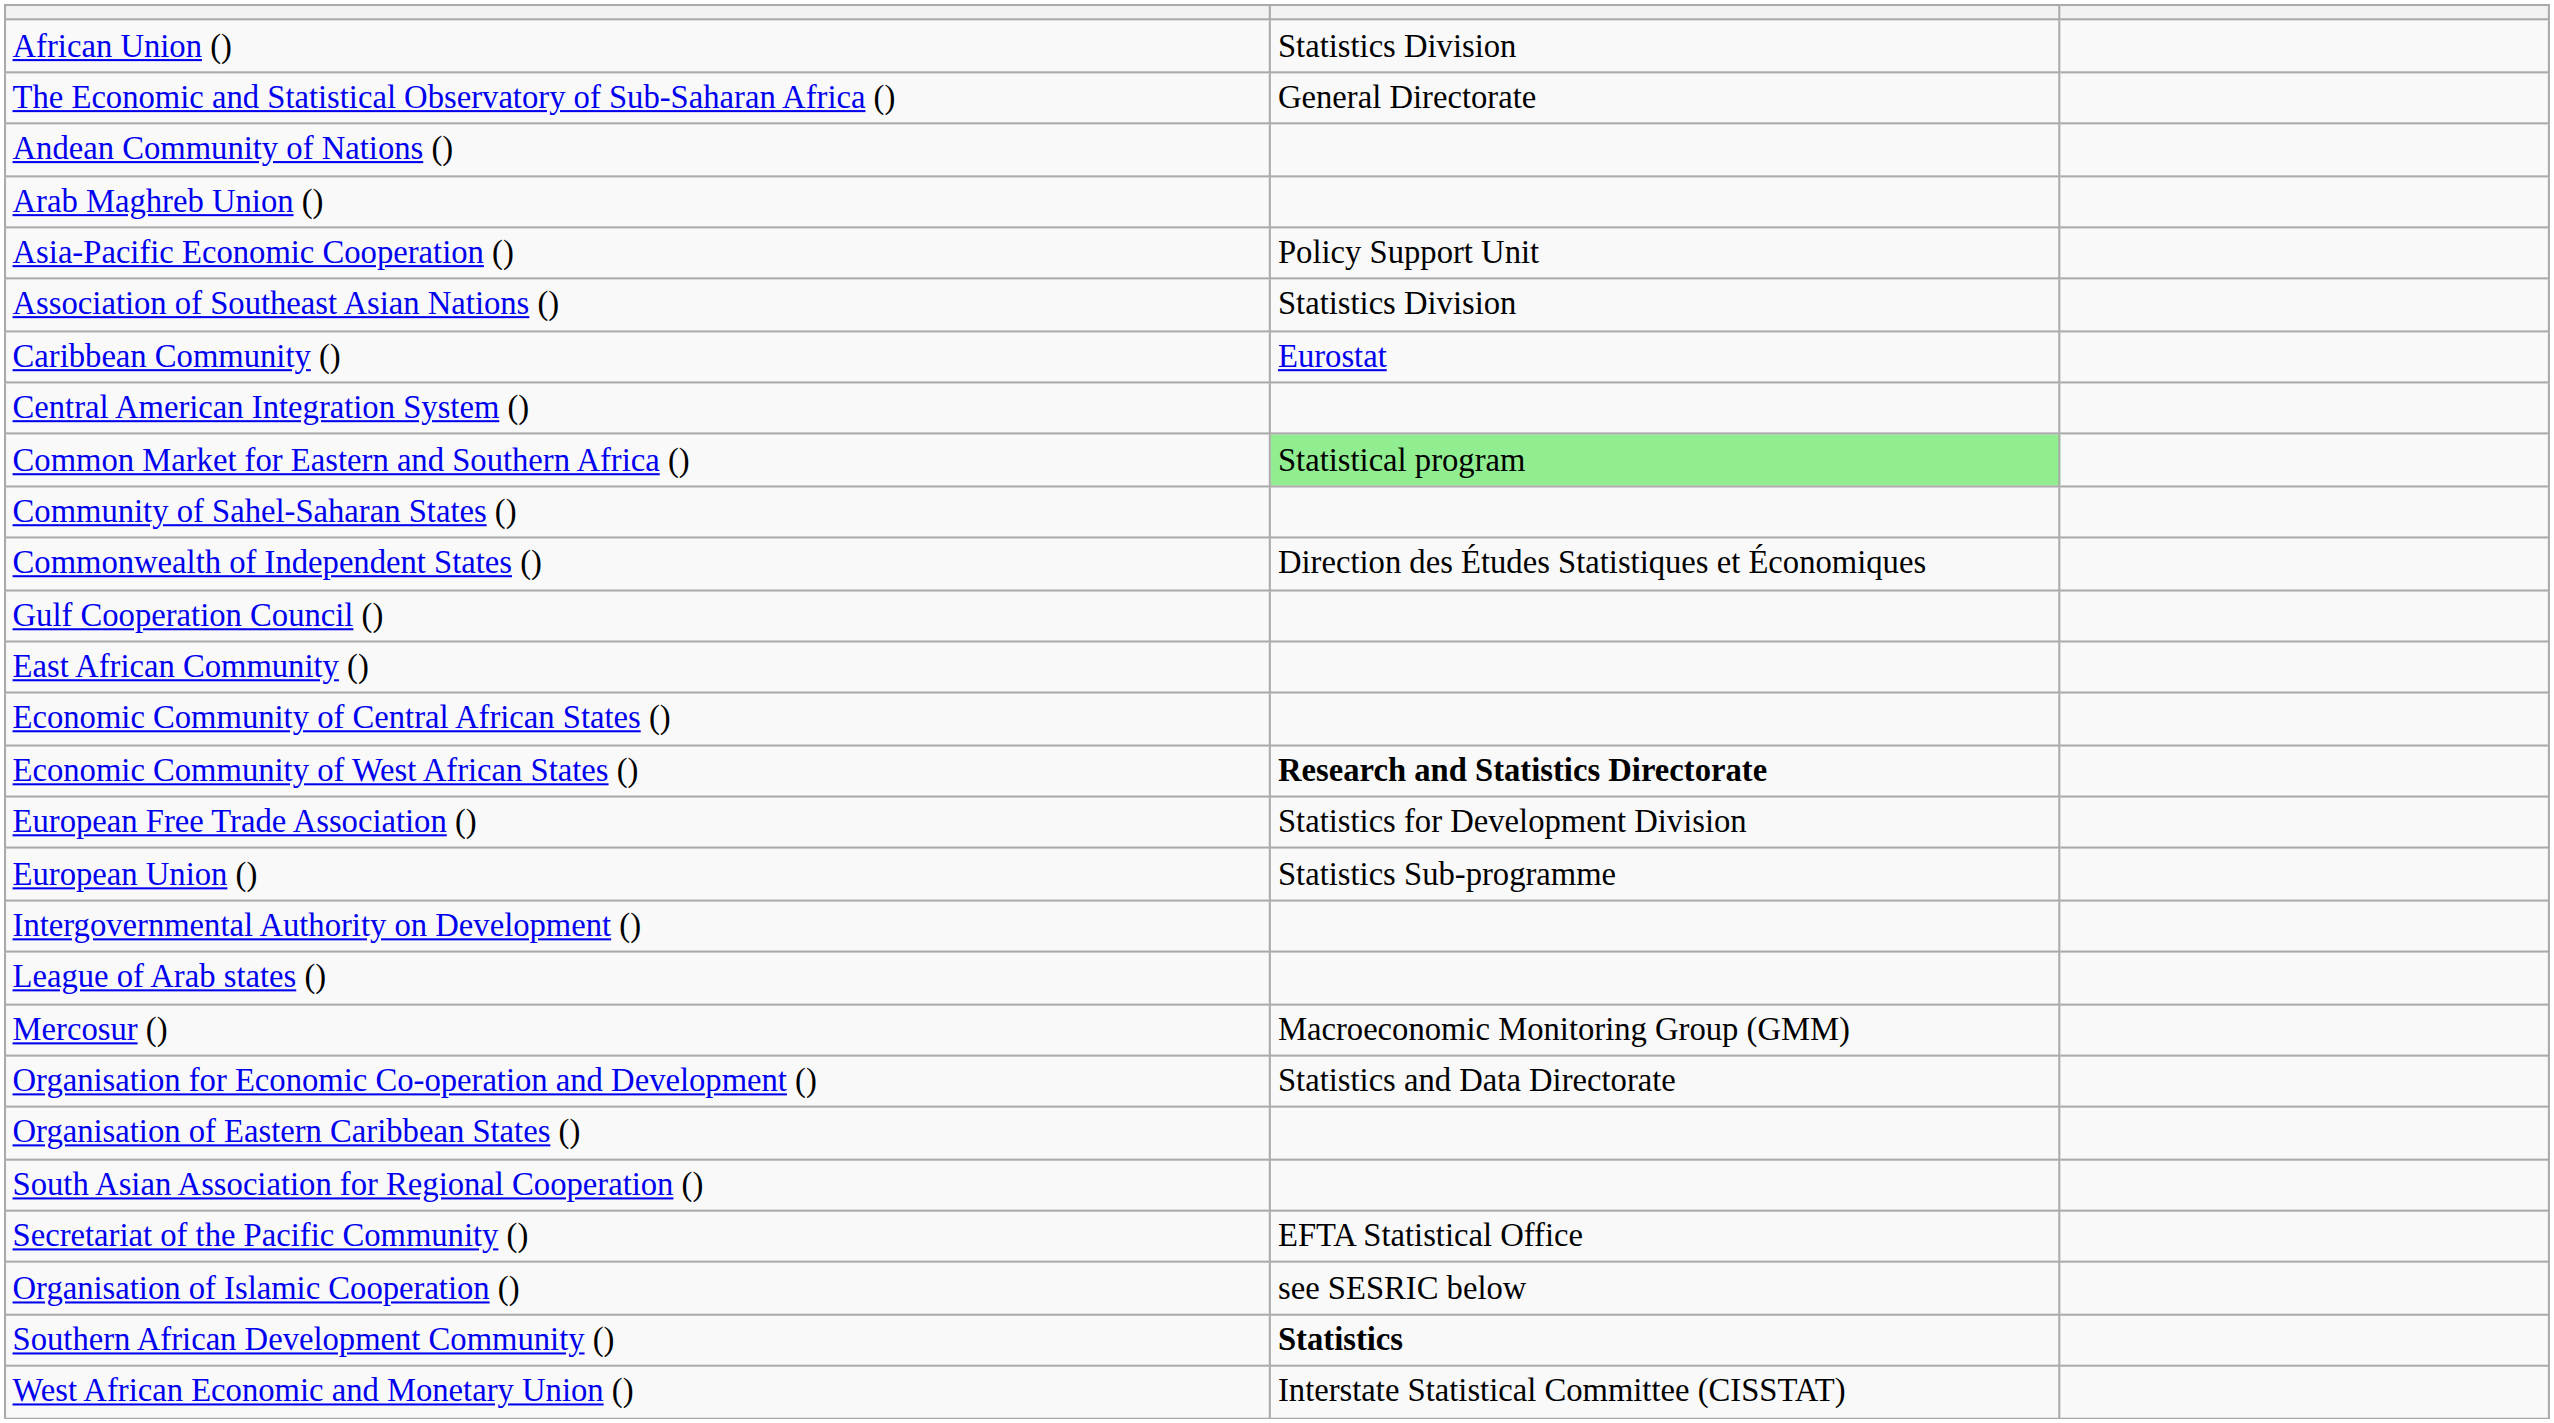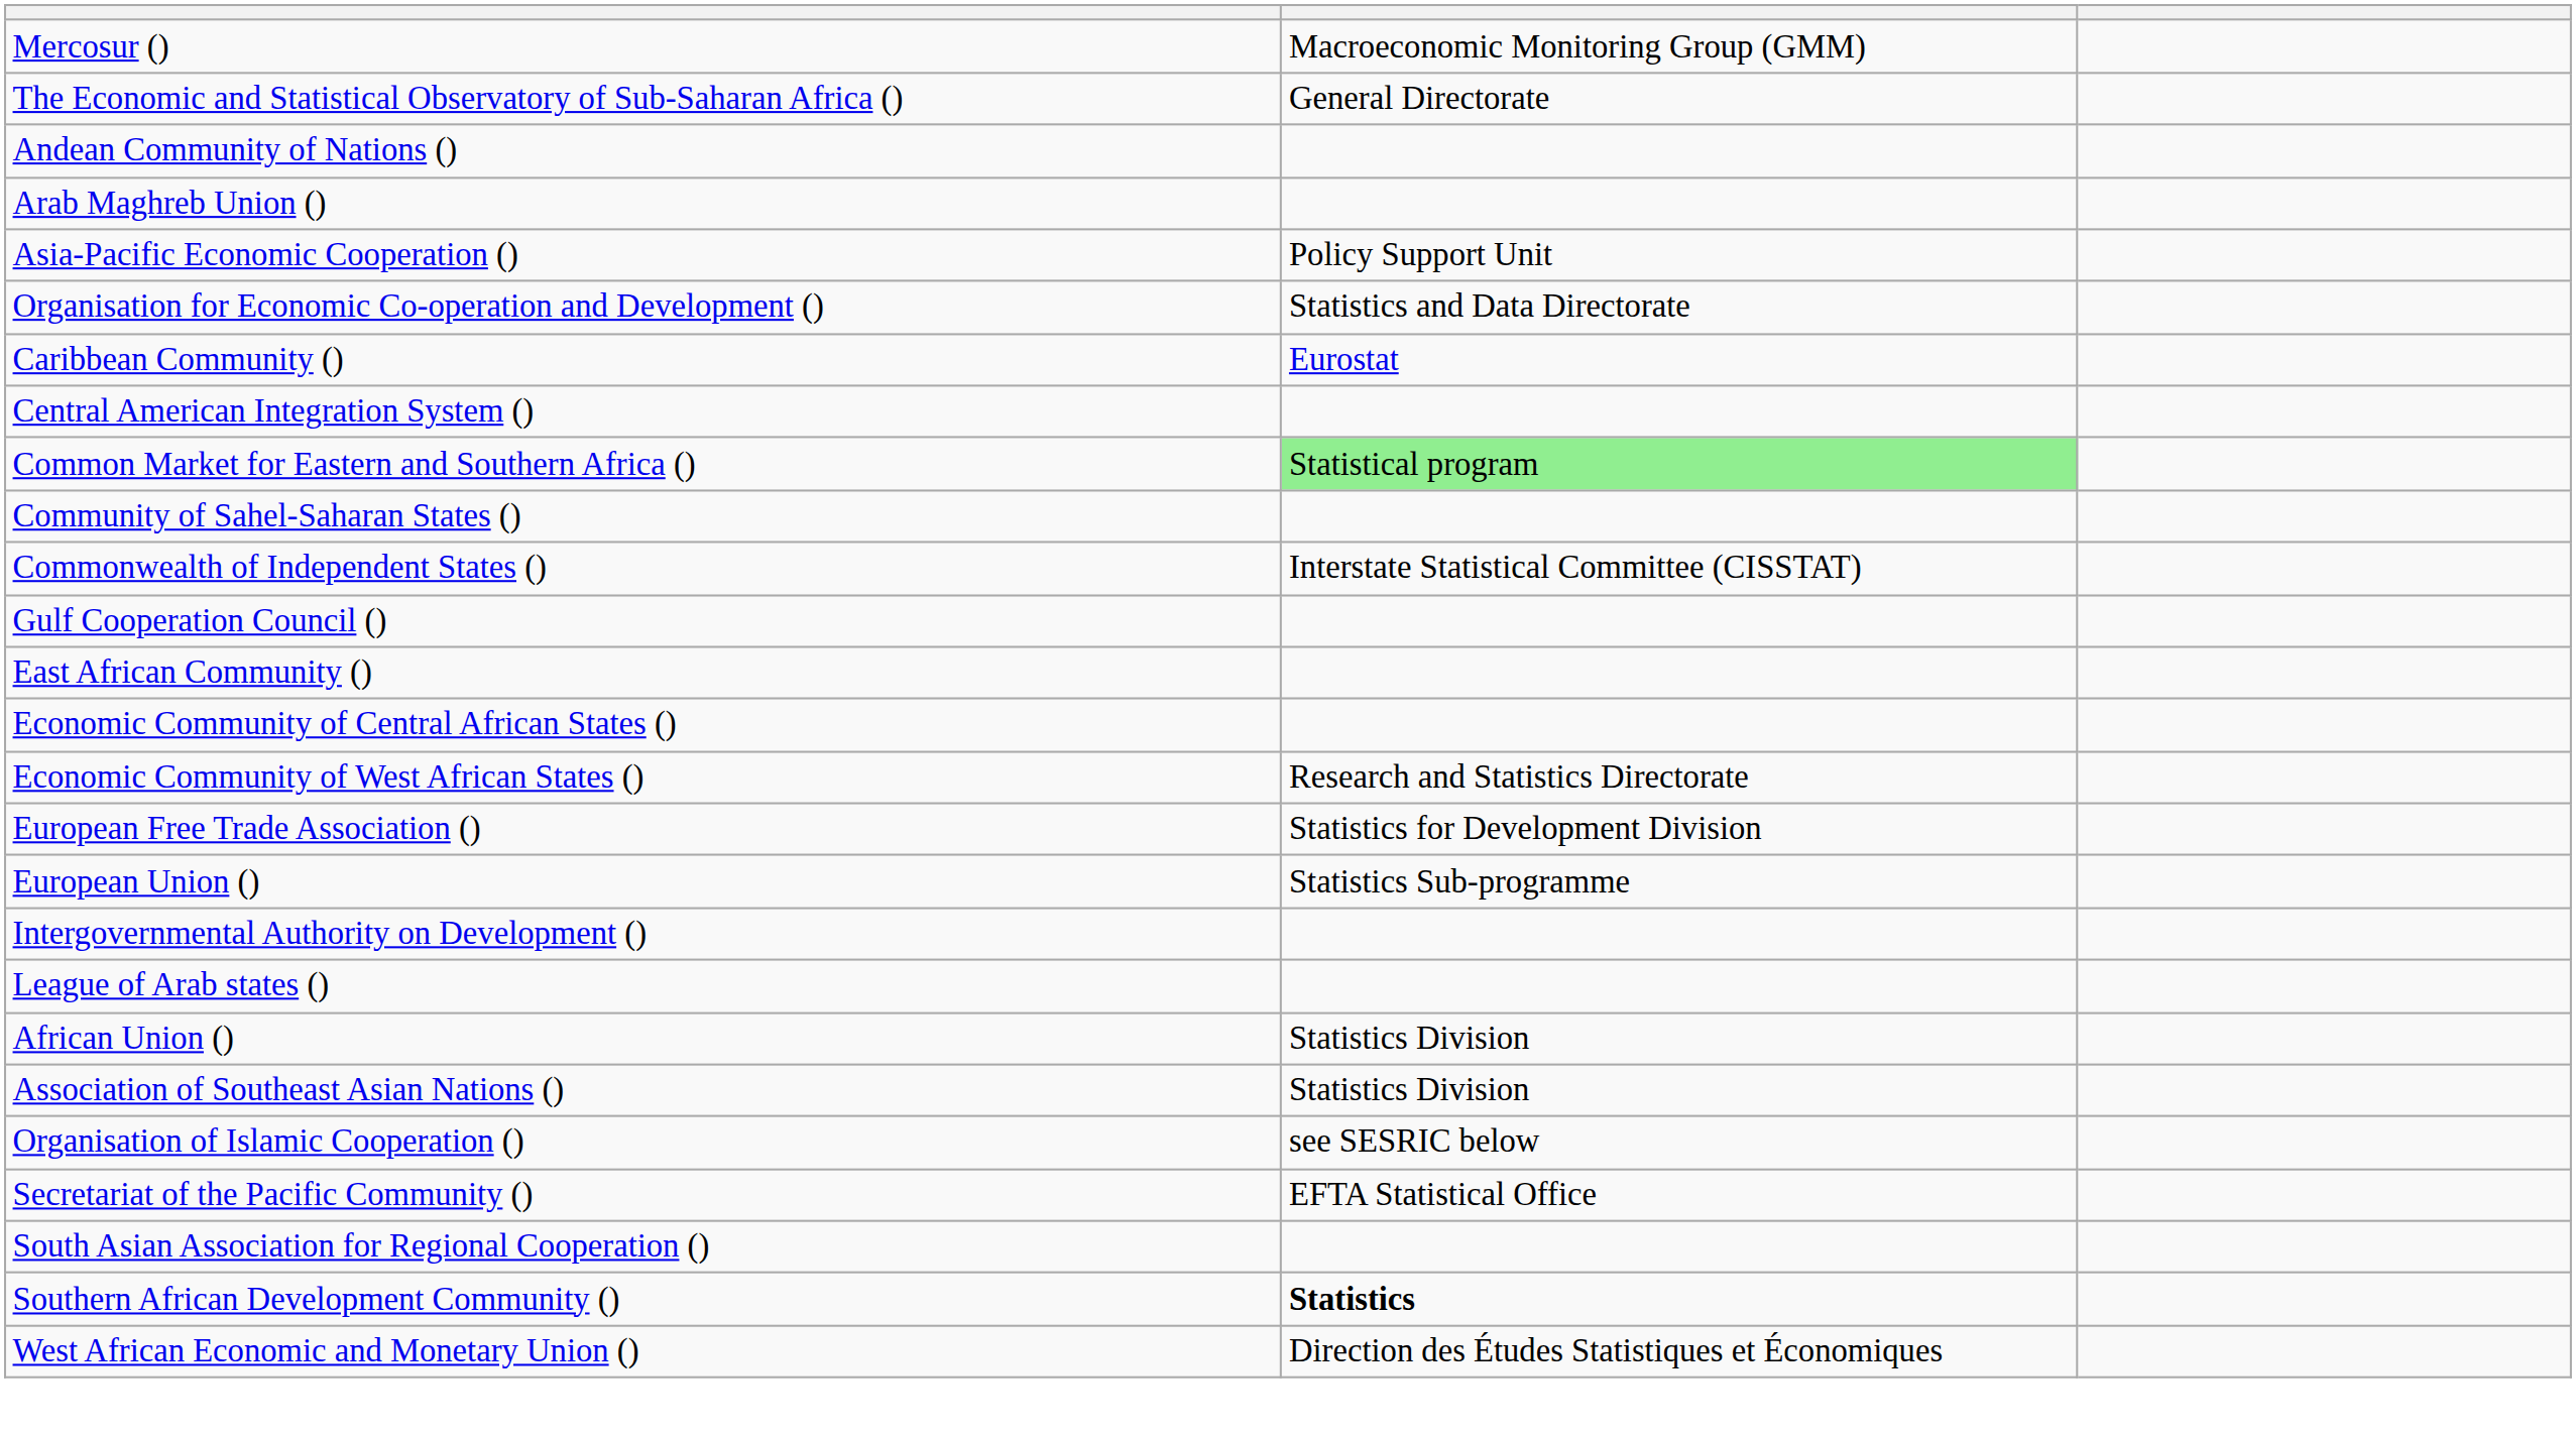 <table class="wikitable">
 <tr>
 <th width=650></th>
 <th width=400></th>
 <th width=250></th>
 </tr>
 <tr>
-<td><a href='#'>African Union</a> ()</td>
-<td>Statistics Division</td>
+<td><a href='#'>Mercosur</a> ()</td>
+<td>Macroeconomic Monitoring Group (GMM)</td>
 <td></td>
 </tr>
 <tr>
 <td><a href='#'>The Economic and Statistical Observatory of Sub-Saharan Africa</a> ()</td>
 <td>General Directorate</td>
 <td></td>
 </tr>
 <tr>
 <td><a href='#'>Andean Community of Nations</a> ()</td>
 <td></td>
 <td></td>
 </tr>
 <tr>
 <td><a href='#'>Arab Maghreb Union</a> ()</td>
 <td></td>
 <td></td>
 </tr>
 <tr>
 <td><a href='#'>Asia-Pacific Economic Cooperation</a> ()</td>
 <td>Policy Support Unit</td>
 <td></td>
 </tr>
 <tr>
-<td><a href='#'>Association of Southeast Asian Nations</a> ()</td>
-<td>Statistics Division</td>
+<td><a href='#'>Organisation for Economic Co-operation and Development</a> ()</td>
+<td>Statistics and Data Directorate</td>
 <td></td>
 </tr>
 <tr>
 <td><a href='#'>Caribbean Community</a> ()</td>
 <td><a href='#'>Eurostat</a></td>
 <td></td>
 </tr>
 <tr>
 <td><a href='#'>Central American Integration System</a> ()</td>
 <td></td>
 <td></td>
 </tr>
 <tr>
 <td><a href='#'>Common Market for Eastern and Southern Africa</a> ()</td>
 <td style="background: lightgreen;">Statistical program</td>
 <td></td>
 </tr>
 <tr>
 <td><a href='#'>Community of Sahel-Saharan States</a> ()</td>
 <td></td>
 <td></td>
 </tr>
 <tr>
 <td><a href='#'>Commonwealth of Independent States</a> ()</td>
-<td>Direction des Études Statistiques et Économiques</td>
+<td>Interstate Statistical Committee (CISSTAT)</td>
 <td></td>
 </tr>
 <tr>
 <td><a href='#'>Gulf Cooperation Council</a> ()</td>
 <td></td>
 <td></td>
 </tr>
 <tr>
 <td><a href='#'>East African Community</a> ()</td>
 <td></td>
 <td></td>
 </tr>
 <tr>
 <td><a href='#'>Economic Community of Central African States</a> ()</td>
 <td></td>
 <td></td>
 </tr>
 <tr>
 <td><a href='#'>Economic Community of West African States</a> ()</td>
-<td><strong>Research and Statistics Directorate</strong></td>
+<td>Research and Statistics Directorate</td>
 <td></td>
 </tr>
 <tr>
 <td><a href='#'>European Free Trade Association</a> ()</td>
 <td>Statistics for Development Division</td>
 <td></td>
 </tr>
 <tr>
 <td><a href='#'>European Union</a> ()</td>
 <td>Statistics Sub-programme</td>
 <td></td>
 </tr>
 <tr>
 <td><a href='#'>Intergovernmental Authority on Development</a> ()</td>
 <td></td>
 <td></td>
 </tr>
 <tr>
 <td><a href='#'>League of Arab states</a> ()</td>
 <td></td>
 <td></td>
 </tr>
 <tr>
-<td><a href='#'>Mercosur</a> ()</td>
-<td>Macroeconomic Monitoring Group (GMM)</td>
+<td><a href='#'>African Union</a> ()</td>
+<td>Statistics Division</td>
 <td></td>
 </tr>
 <tr>
-<td><a href='#'>Organisation for Economic Co-operation and Development</a> ()</td>
-<td>Statistics and Data Directorate</td>
+<td><a href='#'>Association of Southeast Asian Nations</a> ()</td>
+<td>Statistics Division</td>
 <td></td>
 </tr>
 <tr>
-<td><a href='#'>Organisation of Eastern Caribbean States</a> ()</td>
-<td></td>
-<td></td>
-</tr>
-<tr>
-<td><a href='#'>South Asian Association for Regional Cooperation</a> ()</td>
-<td></td>
+<td><a href='#'>Organisation of Islamic Cooperation</a> ()</td>
+<td>see SESRIC below</td>
 <td></td>
 </tr>
 <tr>
 <td><a href='#'>Secretariat of the Pacific Community</a> ()</td>
 <td>EFTA Statistical Office</td>
 <td></td>
 </tr>
 <tr>
-<td><a href='#'>Organisation of Islamic Cooperation</a> ()</td>
-<td>see SESRIC below</td>
+<td><a href='#'>South Asian Association for Regional Cooperation</a> ()</td>
+<td></td>
 <td></td>
 </tr>
 <tr>
 <td><a href='#'>Southern African Development Community</a> ()</td>
 <td><strong>Statistics</strong></td>
 <td></td>
 </tr>
 <tr>
 <td><a href='#'>West African Economic and Monetary Union</a> ()</td>
-<td>Interstate Statistical Committee (CISSTAT)</td>
+<td>Direction des Études Statistiques et Économiques</td>
 <td></td>
 </tr>
 </table>
